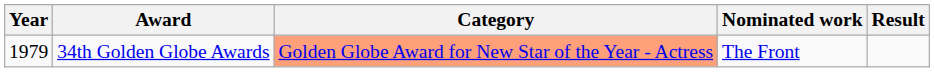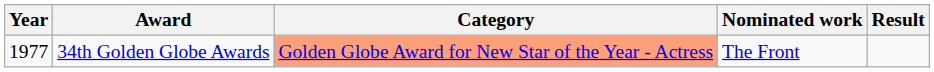 <table class="wikitable sortable">
 <tr>
 <th>Year</th>
 <th>Award</th>
 <th>Category</th>
 <th>Nominated work</th>
 <th class="wikitable unsortable">Result</th>
 </tr>
 <tr>
-<td>1979</td>
+<td>1977</td>
 <td><a href='#'>34th Golden Globe Awards</a></td>
 <td style="background: lightsalmon;"><a href='#'>Golden Globe Award for New Star of the Year - Actress</a></td>
 <td><a href='#'>The Front</a></td>
 <td></td>
 </tr>
 </table>
